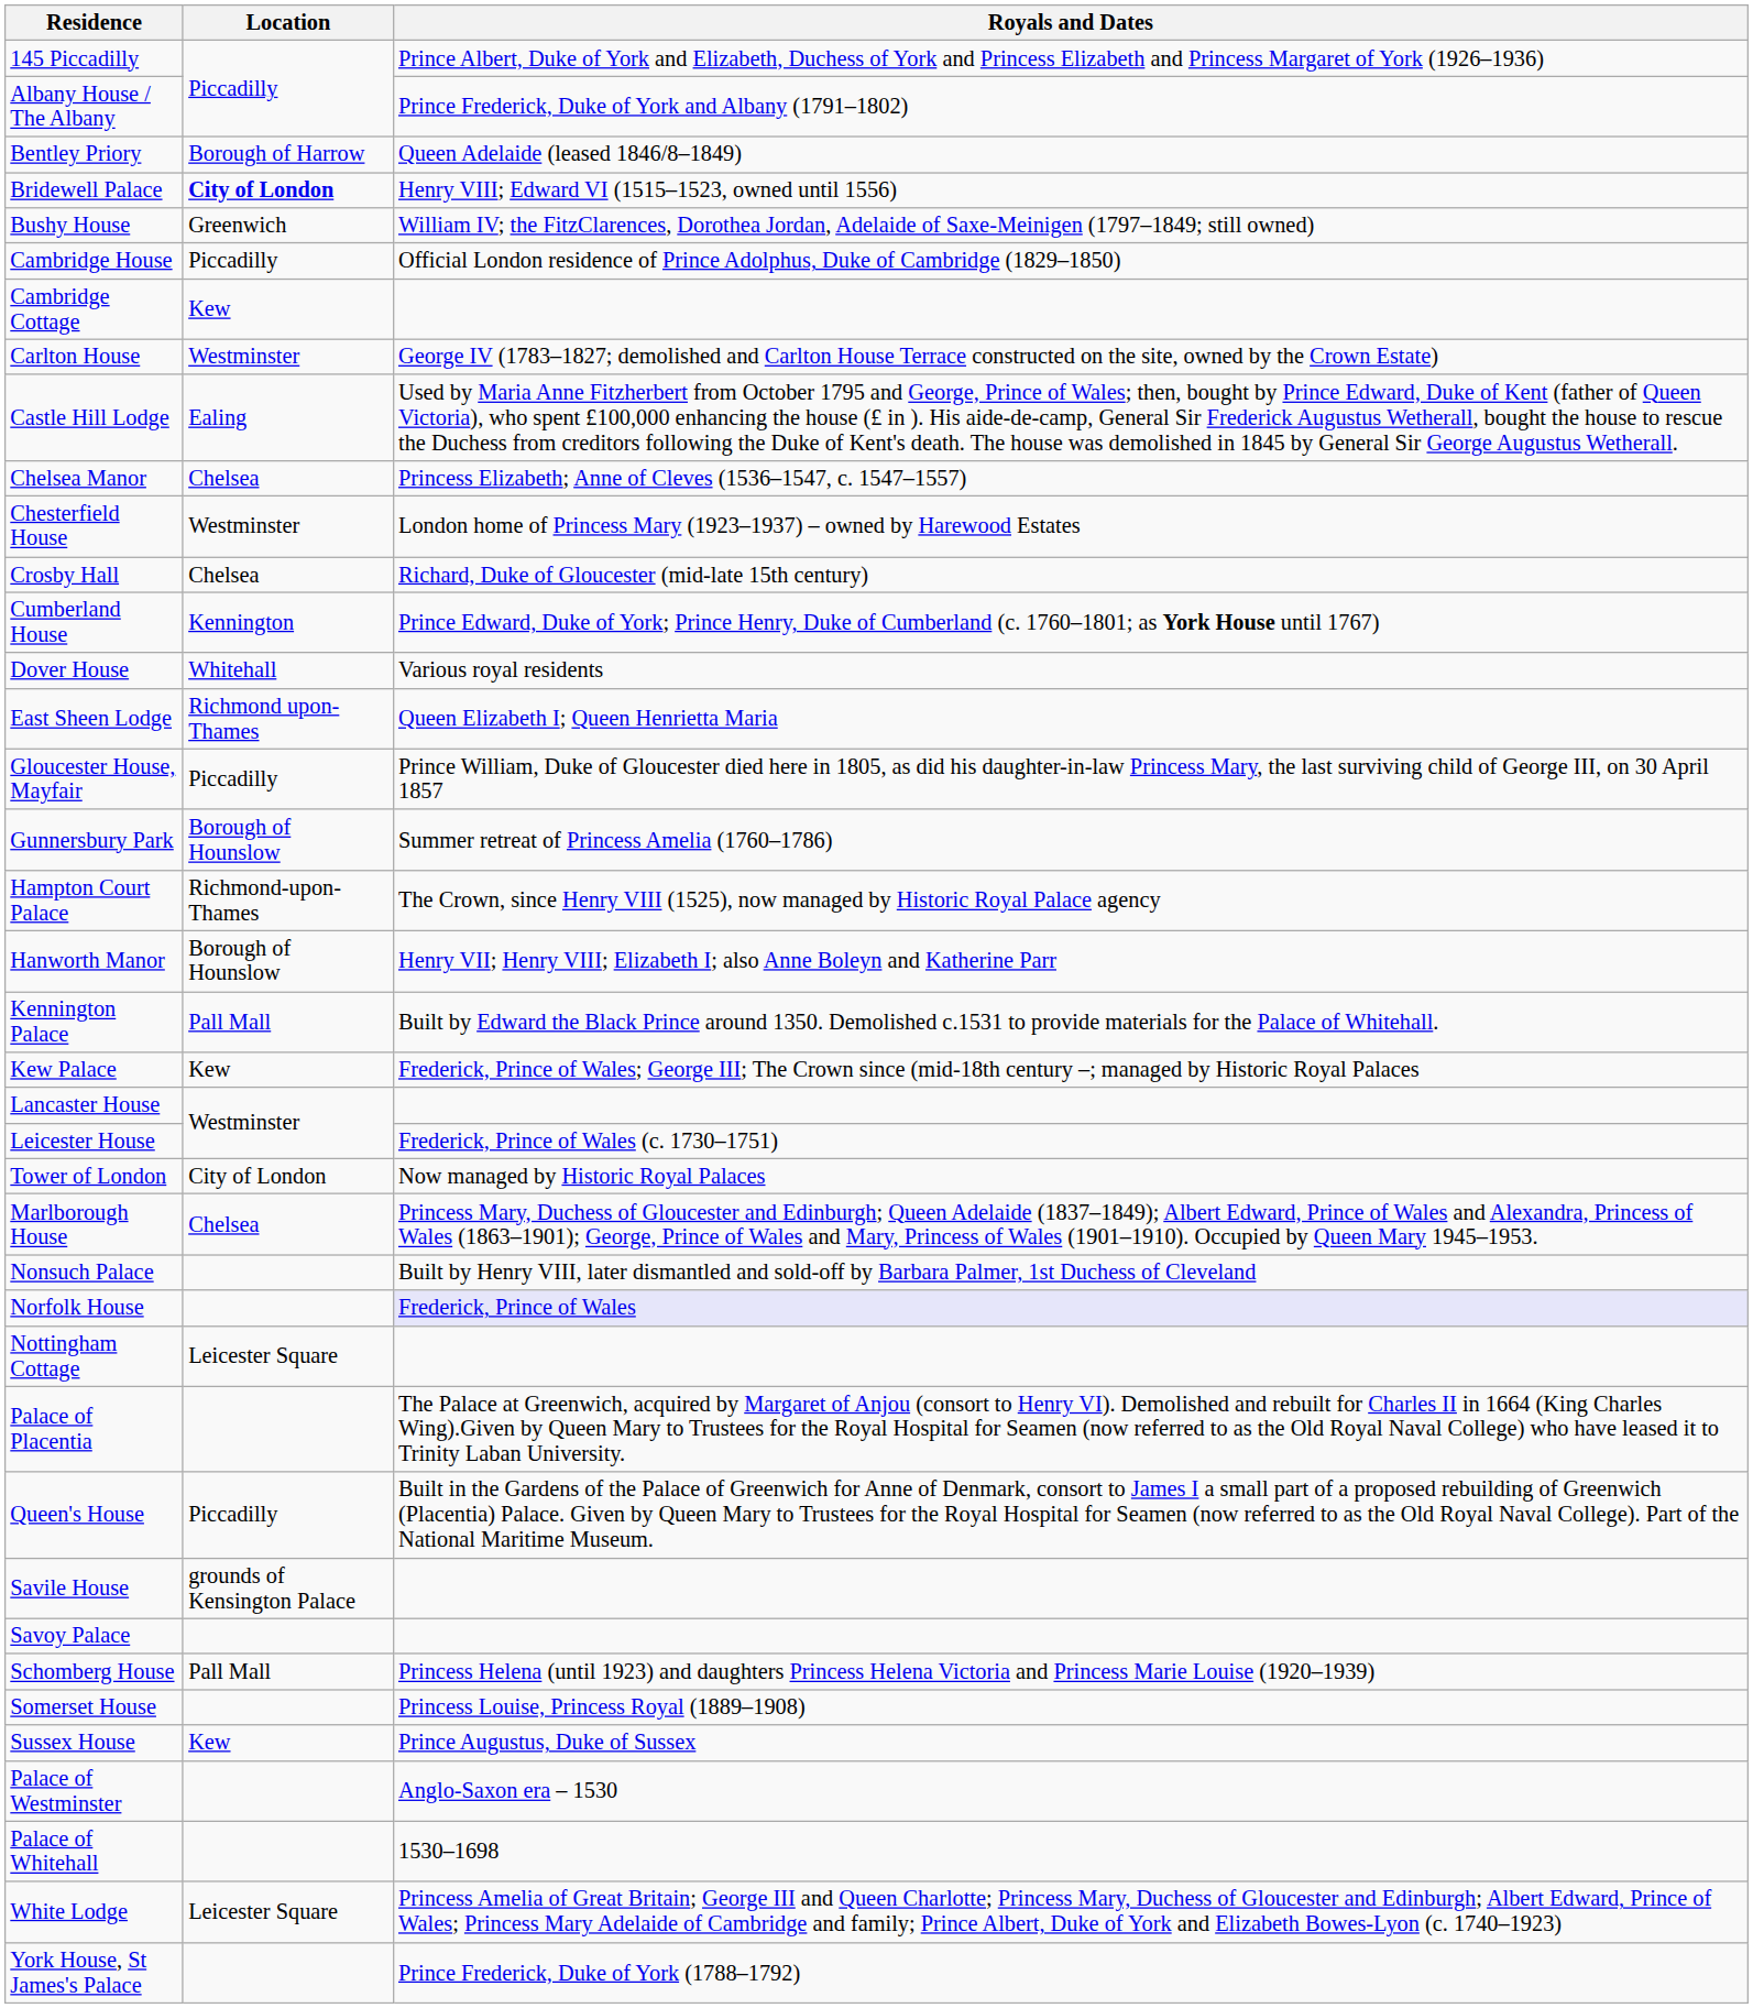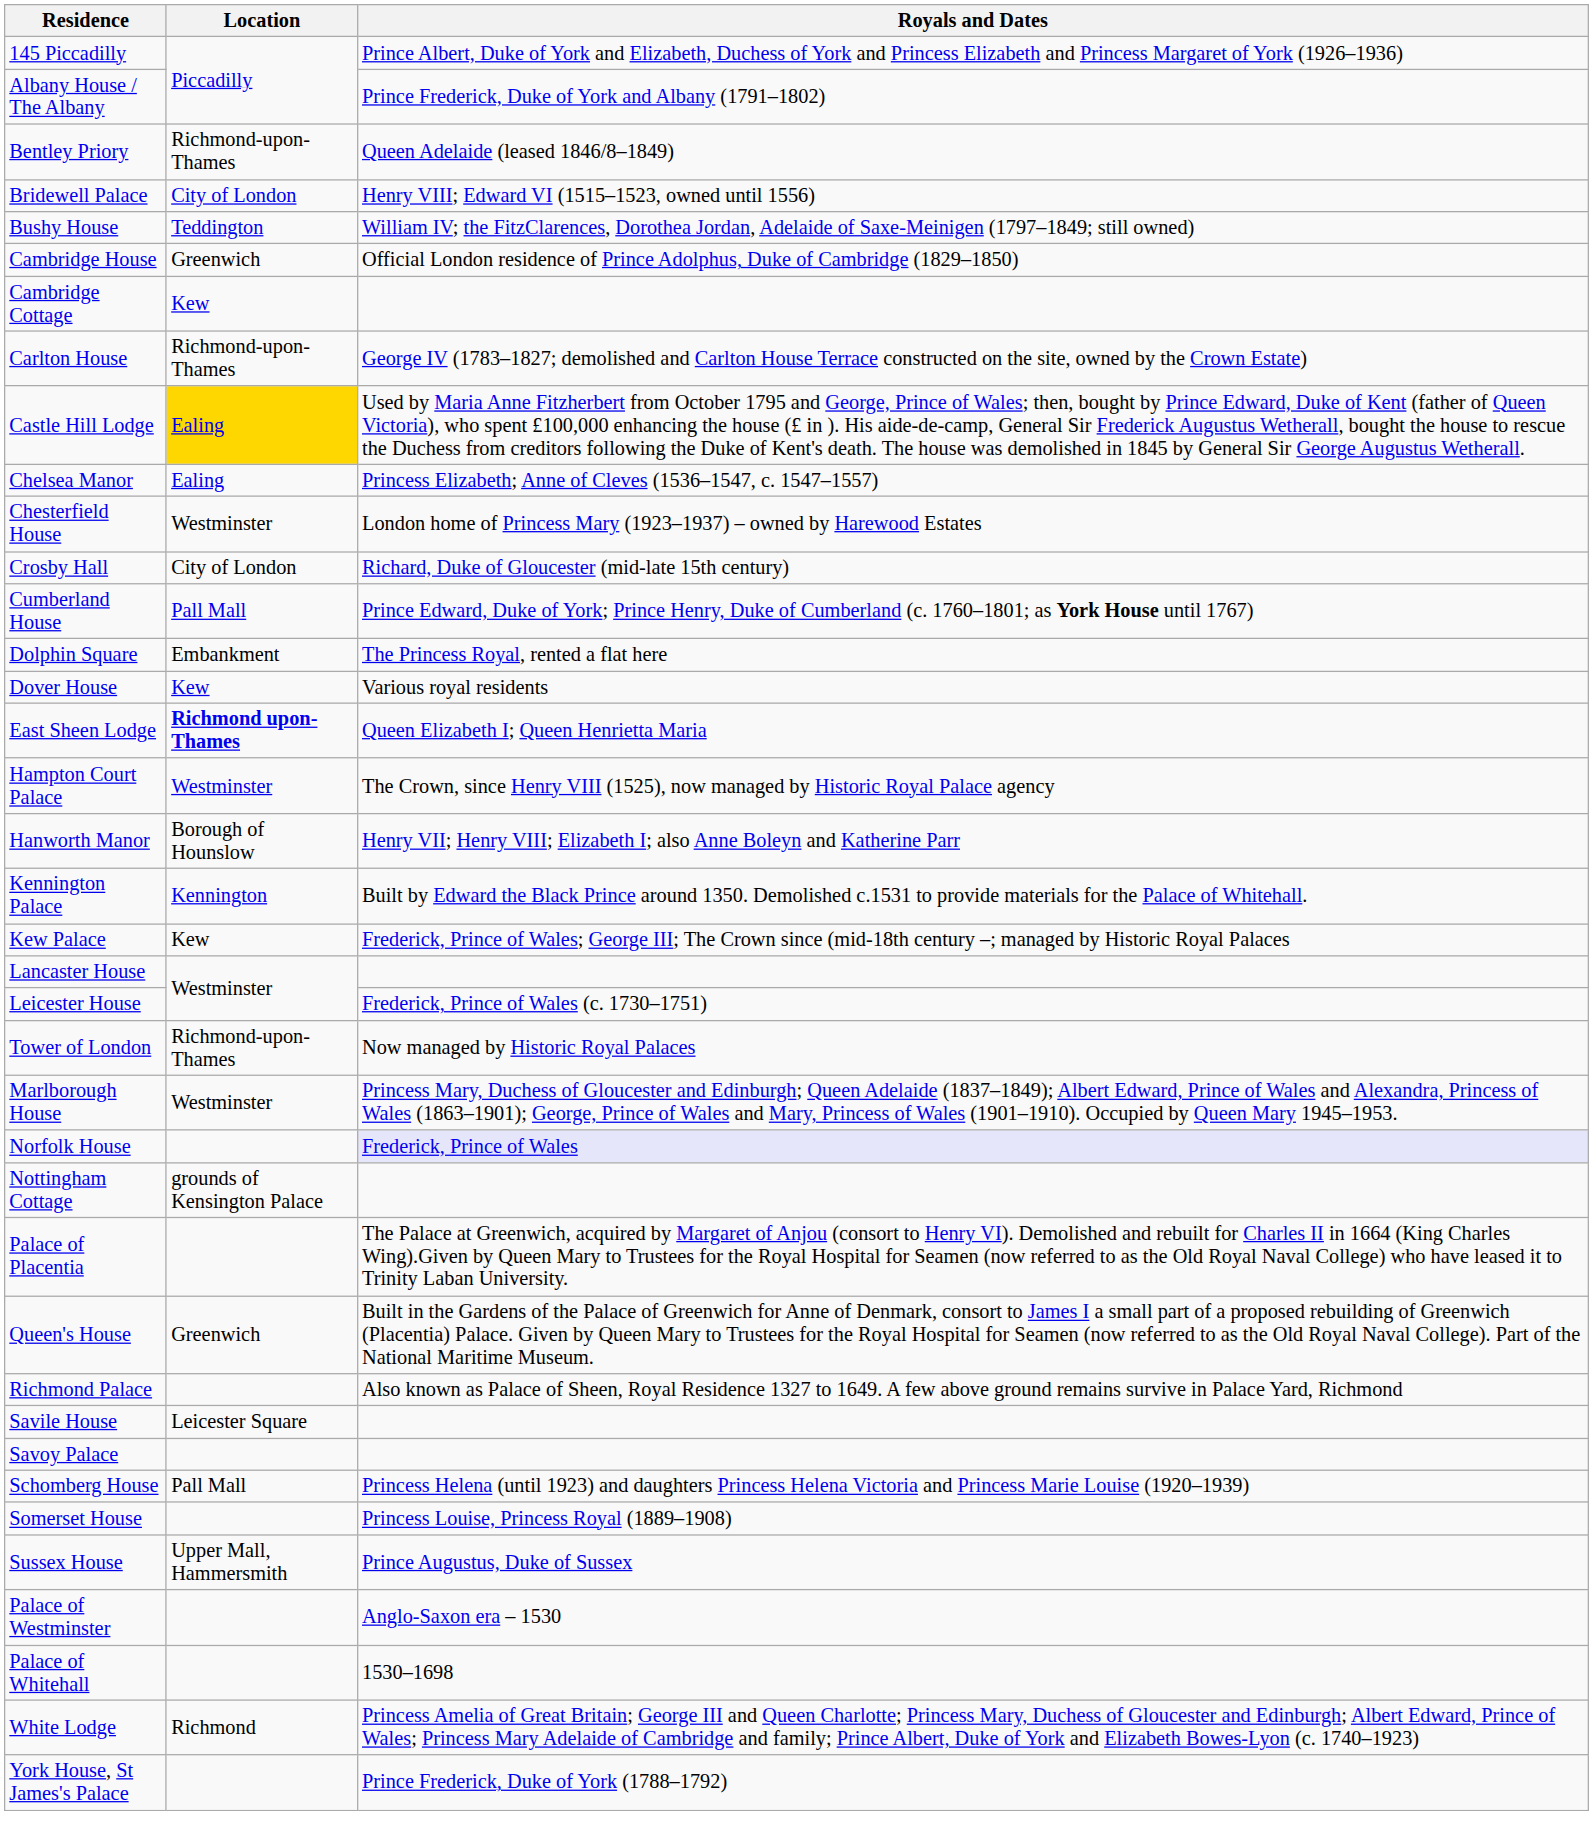 <table class="wikitable">
 <tr>
 <th>Residence</th>
 <th>Location</th>
 <th>Royals and Dates</th>
 </tr>
 <tr>
 <td><a href='#'>145 Piccadilly</a></td>
 <td rowspan="2"><a href='#'>Piccadilly</a></td>
 <td><a href='#'>Prince Albert, Duke of York</a> and <a href='#'>Elizabeth, Duchess of York</a> and <a href='#'>Princess Elizabeth</a> and <a href='#'>Princess Margaret of York</a> (1926–1936)</td>
 </tr>
 <tr>
 <td><a href='#'>Albany House / The Albany</a></td>
 <td><a href='#'>Prince Frederick, Duke of York and Albany</a> (1791–1802)</td>
 </tr>
 <tr>
 <td><a href='#'>Bentley Priory</a></td>
-<td><a href='#'>Borough of Harrow</a></td>
+<td>Richmond-upon-Thames</td>
 <td><a href='#'>Queen Adelaide</a> (leased 1846/8–1849)</td>
 </tr>
 <tr>
 <td><a href='#'>Bridewell Palace</a></td>
-<td><strong><a href='#'>City of London</a></strong></td>
+<td><a href='#'>City of London</a></td>
 <td><a href='#'>Henry VIII</a>; <a href='#'>Edward VI</a> (1515–1523, owned until 1556)</td>
 </tr>
 <tr>
 <td><a href='#'>Bushy House</a></td>
-<td>Greenwich</td>
+<td><a href='#'>Teddington</a></td>
 <td><a href='#'>William IV</a>; <a href='#'>the FitzClarences</a>, <a href='#'>Dorothea Jordan</a>,  <a href='#'>Adelaide of Saxe-Meinigen</a> (1797–1849; still owned)</td>
 </tr>
 <tr>
 <td><a href='#'>Cambridge House</a></td>
-<td>Piccadilly</td>
+<td>Greenwich</td>
 <td>Official London residence of <a href='#'>Prince Adolphus, Duke of Cambridge</a> (1829–1850)</td>
 </tr>
 <tr>
 <td><a href='#'>Cambridge Cottage</a></td>
 <td><a href='#'>Kew</a></td>
 <td></td>
 </tr>
 <tr>
 <td><a href='#'>Carlton House</a></td>
-<td><a href='#'>Westminster</a></td>
+<td>Richmond-upon-Thames</td>
 <td><a href='#'>George IV</a> (1783–1827; demolished and <a href='#'>Carlton House Terrace</a> constructed on the site, owned by the <a href='#'>Crown Estate</a>)</td>
 </tr>
 <tr>
 <td><a href='#'>Castle Hill Lodge</a></td>
-<td><a href='#'>Ealing</a></td>
+<td style="background: gold;"><a href='#'>Ealing</a></td>
 <td>Used by <a href='#'>Maria Anne Fitzherbert</a> from October 1795 and <a href='#'>George, Prince of Wales</a>; then, bought by <a href='#'>Prince Edward, Duke of Kent</a> (father of <a href='#'>Queen Victoria</a>), who spent £100,000 enhancing the house (£ in ). His aide-de-camp, General Sir <a href='#'>Frederick Augustus Wetherall</a>, bought the house to rescue the Duchess from creditors following the Duke of Kent's death. The house was demolished in 1845 by General Sir <a href='#'>George Augustus Wetherall</a>.</td>
 </tr>
 <tr>
 <td><a href='#'>Chelsea Manor</a></td>
-<td><a href='#'>Chelsea</a></td>
+<td><a href='#'>Ealing</a></td>
 <td><a href='#'>Princess Elizabeth</a>; <a href='#'>Anne of Cleves</a> (1536–1547, c. 1547–1557)</td>
 </tr>
 <tr>
 <td><a href='#'>Chesterfield House</a></td>
 <td>Westminster</td>
 <td>London home of <a href='#'>Princess Mary</a> (1923–1937) – owned by <a href='#'>Harewood</a> Estates</td>
 </tr>
 <tr>
 <td><a href='#'>Crosby Hall</a></td>
-<td>Chelsea</td>
+<td>City of London</td>
 <td><a href='#'>Richard, Duke of Gloucester</a> (mid-late 15th century)</td>
 </tr>
 <tr>
 <td><a href='#'>Cumberland House</a></td>
-<td><a href='#'>Kennington</a></td>
+<td><a href='#'>Pall Mall</a></td>
 <td><a href='#'>Prince Edward, Duke of York</a>; <a href='#'>Prince Henry, Duke of Cumberland</a> (c. 1760–1801; as <strong>York House</strong> until 1767)</td>
 </tr>
 <tr>
+<td><a href='#'>Dolphin Square</a></td>
+<td>Embankment</td>
+<td><a href='#'>The Princess Royal</a>, rented a flat here</td>
+</tr>
+<tr>
 <td><a href='#'>Dover House</a></td>
-<td><a href='#'>Whitehall</a></td>
+<td><a href='#'>Kew</a></td>
 <td>Various royal residents</td>
 </tr>
 <tr>
 <td><a href='#'>East Sheen Lodge</a></td>
-<td><a href='#'>Richmond upon-Thames</a></td>
+<td><strong><a href='#'>Richmond upon-Thames</a></strong></td>
 <td><a href='#'>Queen Elizabeth I</a>; <a href='#'>Queen Henrietta Maria</a></td>
 </tr>
 <tr>
-<td><a href='#'>Gloucester House, Mayfair</a></td>
-<td>Piccadilly</td>
-<td>Prince William, Duke of Gloucester died here in 1805, as did his daughter-in-law <a href='#'>Princess Mary</a>, the last surviving child of George III, on 30 April 1857</td>
-</tr>
-<tr>
-<td><a href='#'>Gunnersbury Park</a></td>
-<td><a href='#'>Borough of Hounslow</a></td>
-<td>Summer retreat of <a href='#'>Princess Amelia</a> (1760–1786)</td>
-</tr>
-<tr>
 <td><a href='#'>Hampton Court Palace</a></td>
-<td>Richmond-upon-Thames</td>
+<td><a href='#'>Westminster</a></td>
 <td>The Crown, since <a href='#'>Henry VIII</a> (1525), now managed by <a href='#'>Historic Royal Palace</a> agency</td>
 </tr>
 <tr>
 <td><a href='#'>Hanworth Manor</a></td>
 <td>Borough of Hounslow</td>
 <td><a href='#'>Henry VII</a>; <a href='#'>Henry VIII</a>; <a href='#'>Elizabeth I</a>; also <a href='#'>Anne Boleyn</a> and <a href='#'>Katherine Parr</a></td>
 </tr>
 <tr>
 <td><a href='#'>Kennington Palace</a></td>
-<td><a href='#'>Pall Mall</a></td>
+<td><a href='#'>Kennington</a></td>
 <td>Built by <a href='#'>Edward the Black Prince</a> around 1350. Demolished c.1531 to provide materials for the <a href='#'>Palace of Whitehall</a>.</td>
 </tr>
 <tr>
 <td><a href='#'>Kew Palace</a></td>
 <td>Kew</td>
 <td><a href='#'>Frederick, Prince of Wales</a>; <a href='#'>George III</a>; The Crown since (mid-18th century –; managed by Historic Royal Palaces</td>
 </tr>
 <tr>
 <td><a href='#'>Lancaster House</a></td>
 <td rowspan="2">Westminster</td>
 <td></td>
 </tr>
 <tr>
 <td><a href='#'>Leicester House</a></td>
 <td><a href='#'>Frederick, Prince of Wales</a> (c. 1730–1751)</td>
 </tr>
 <tr>
 <td><a href='#'>Tower of London</a></td>
-<td>City of London</td>
+<td>Richmond-upon-Thames</td>
 <td>Now managed by <a href='#'>Historic Royal Palaces</a></td>
 </tr>
 <tr>
 <td><a href='#'>Marlborough House</a></td>
-<td><a href='#'>Chelsea</a></td>
+<td>Westminster</td>
 <td><a href='#'>Princess Mary, Duchess of Gloucester and Edinburgh</a>; <a href='#'>Queen Adelaide</a> (1837–1849); <a href='#'>Albert Edward, Prince of Wales</a> and <a href='#'>Alexandra, Princess of Wales</a> (1863–1901); <a href='#'>George, Prince of Wales</a> and <a href='#'>Mary, Princess of Wales</a> (1901–1910). Occupied by <a href='#'>Queen Mary</a> 1945–1953.</td>
-</tr>
-<tr>
-<td><a href='#'>Nonsuch Palace</a></td>
-<td></td>
-<td>Built by Henry VIII, later dismantled and sold-off by <a href='#'>Barbara Palmer, 1st Duchess of Cleveland</a></td>
 </tr>
 <tr>
 <td><a href='#'>Norfolk House</a></td>
 <td></td>
 <td style="background: lavender;"><a href='#'>Frederick, Prince of Wales</a></td>
 </tr>
 <tr>
 <td><a href='#'>Nottingham Cottage</a></td>
-<td>Leicester Square</td>
+<td>grounds of Kensington Palace</td>
 <td></td>
 </tr>
 <tr>
 <td><a href='#'>Palace of Placentia</a></td>
 <td></td>
 <td>The Palace at Greenwich, acquired by <a href='#'>Margaret of Anjou</a> (consort to <a href='#'>Henry VI</a>). Demolished and rebuilt for <a href='#'>Charles II</a> in 1664 (King Charles Wing).Given by Queen Mary to Trustees for the Royal Hospital for Seamen (now referred to as the Old Royal Naval College) who have leased it to Trinity Laban University.</td>
 </tr>
 <tr>
 <td><a href='#'>Queen's House</a></td>
-<td>Piccadilly</td>
+<td>Greenwich</td>
 <td>Built in the Gardens of the Palace of Greenwich for Anne of Denmark, consort to <a href='#'>James I</a> a small part of a proposed rebuilding of Greenwich (Placentia) Palace. Given by Queen Mary to Trustees for the Royal Hospital for Seamen (now referred to as the Old Royal Naval College). Part of the National Maritime Museum.</td>
 </tr>
 <tr>
+<td><a href='#'>Richmond Palace</a></td>
+<td></td>
+<td>Also known as Palace of Sheen, Royal Residence 1327 to 1649. A few above ground remains survive in Palace Yard, Richmond</td>
+</tr>
+<tr>
 <td><a href='#'>Savile House</a></td>
-<td>grounds of Kensington Palace</td>
+<td>Leicester Square</td>
 <td></td>
 </tr>
 <tr>
 <td><a href='#'>Savoy Palace</a></td>
 <td></td>
 <td></td>
 </tr>
 <tr>
 <td><a href='#'>Schomberg House</a></td>
 <td>Pall Mall</td>
 <td><a href='#'>Princess Helena</a> (until 1923) and daughters <a href='#'>Princess Helena Victoria</a> and <a href='#'>Princess Marie Louise</a> (1920–1939)</td>
 </tr>
 <tr>
 <td><a href='#'>Somerset House</a></td>
 <td></td>
 <td><a href='#'>Princess Louise, Princess Royal</a> (1889–1908)</td>
 </tr>
 <tr>
 <td><a href='#'>Sussex House</a></td>
-<td><a href='#'>Kew</a></td>
+<td>Upper Mall, Hammersmith</td>
 <td><a href='#'>Prince Augustus, Duke of Sussex</a></td>
 </tr>
 <tr>
 <td><a href='#'>Palace of Westminster</a></td>
 <td></td>
 <td><a href='#'>Anglo-Saxon era</a> – 1530</td>
 </tr>
 <tr>
 <td><a href='#'>Palace of Whitehall</a></td>
 <td></td>
 <td>1530–1698</td>
 </tr>
 <tr>
 <td><a href='#'>White Lodge</a></td>
-<td>Leicester Square</td>
+<td>Richmond</td>
 <td><a href='#'>Princess Amelia of Great Britain</a>; <a href='#'>George III</a> and <a href='#'>Queen Charlotte</a>; <a href='#'>Princess Mary, Duchess of Gloucester and Edinburgh</a>; <a href='#'>Albert Edward, Prince of Wales</a>; <a href='#'>Princess Mary Adelaide of Cambridge</a> and family; <a href='#'>Prince Albert, Duke of York</a> and <a href='#'>Elizabeth Bowes-Lyon</a> (c. 1740–1923)</td>
 </tr>
 <tr>
 <td><a href='#'>York House</a>, <a href='#'>St James's Palace</a></td>
 <td></td>
 <td><a href='#'>Prince Frederick, Duke of York</a> (1788–1792)</td>
 </tr>
 </table>
